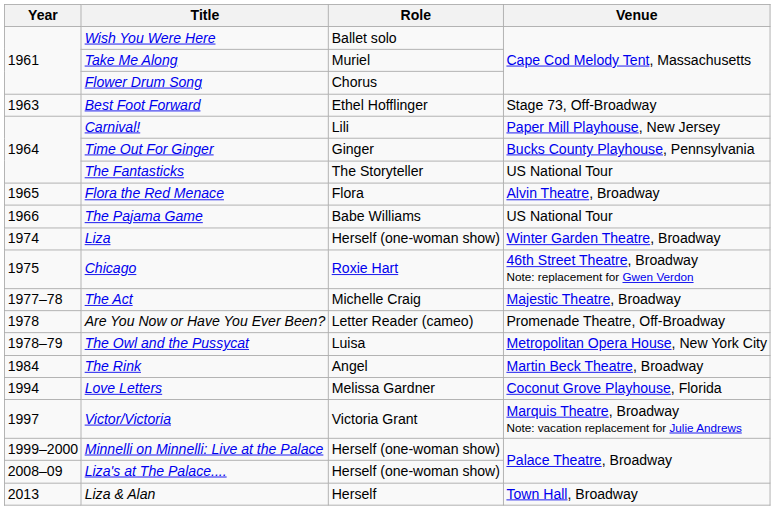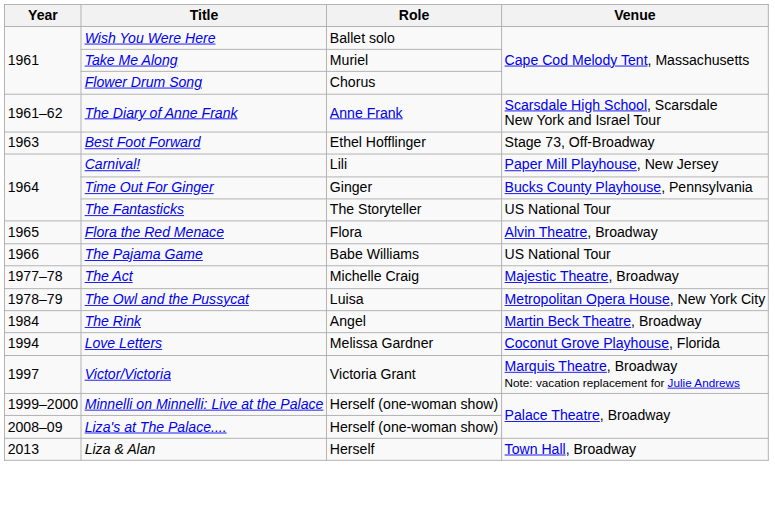 <table class="wikitable">
 <tr>
 <th>Year</th>
 <th>Title</th>
 <th>Role</th>
 <th class="unsortable">Venue</th>
 </tr>
 <tr>
 <td rowspan="3">1961</td>
 <td><em><a href='#'>Wish You Were Here</a></em></td>
 <td>Ballet solo</td>
 <td rowspan="3"><a href='#'>Cape Cod Melody Tent</a>, Massachusetts</td>
 </tr>
 <tr>
 <td><em><a href='#'>Take Me Along</a></em></td>
 <td>Muriel</td>
 </tr>
 <tr>
 <td><em><a href='#'>Flower Drum Song</a></em></td>
 <td>Chorus</td>
+</tr>
+<tr>
+<td>1961–62</td>
+<td><em><a href='#'>The Diary of Anne Frank</a></em></td>
+<td><a href='#'>Anne Frank</a></td>
+<td><a href='#'>Scarsdale High School</a>, Scarsdale <br> New York and Israel Tour</td>
 </tr>
 <tr>
 <td>1963</td>
 <td><em><a href='#'>Best Foot Forward</a></em></td>
 <td>Ethel Hofflinger</td>
 <td>Stage 73, Off-Broadway</td>
 </tr>
 <tr>
 <td rowspan="3">1964</td>
 <td><em><a href='#'>Carnival!</a></em></td>
 <td>Lili</td>
 <td><a href='#'>Paper Mill Playhouse</a>, New Jersey</td>
 </tr>
 <tr>
 <td><em><a href='#'>Time Out For Ginger</a></em></td>
 <td>Ginger</td>
 <td><a href='#'>Bucks County Playhouse</a>, Pennsylvania</td>
 </tr>
 <tr>
 <td><em><a href='#'>The Fantasticks</a></em></td>
 <td>The Storyteller</td>
 <td>US National Tour</td>
 </tr>
 <tr>
 <td>1965</td>
 <td><em><a href='#'>Flora the Red Menace</a></em></td>
 <td>Flora</td>
 <td><a href='#'>Alvin Theatre</a>, Broadway</td>
 </tr>
 <tr>
 <td>1966</td>
 <td><em><a href='#'>The Pajama Game</a></em></td>
 <td>Babe Williams</td>
 <td>US National Tour</td>
 </tr>
 <tr>
-<td>1974</td>
-<td><em><a href='#'>Liza</a></em></td>
-<td>Herself (one-woman show)</td>
-<td><a href='#'>Winter Garden Theatre</a>, Broadway</td>
-</tr>
-<tr>
-<td>1975</td>
-<td><em><a href='#'>Chicago</a></em></td>
-<td><a href='#'>Roxie Hart</a></td>
-<td><a href='#'>46th Street Theatre</a>, Broadway <br><small>Note: replacement for <a href='#'>Gwen Verdon</a></small></td>
-</tr>
-<tr>
 <td>1977–78</td>
 <td><em><a href='#'>The Act</a></em></td>
 <td>Michelle Craig</td>
 <td><a href='#'>Majestic Theatre</a>, Broadway</td>
-</tr>
-<tr>
-<td>1978</td>
-<td><em>Are You Now or Have You Ever Been?</em></td>
-<td>Letter Reader (cameo)</td>
-<td>Promenade Theatre, Off-Broadway</td>
 </tr>
 <tr>
 <td>1978–79</td>
 <td><em><a href='#'>The Owl and the Pussycat</a></em></td>
 <td>Luisa</td>
 <td><a href='#'>Metropolitan Opera House</a>, New York City</td>
 </tr>
 <tr>
 <td>1984</td>
 <td><em><a href='#'>The Rink</a></em></td>
 <td>Angel</td>
 <td><a href='#'>Martin Beck Theatre</a>, Broadway</td>
 </tr>
 <tr>
 <td>1994</td>
 <td><em><a href='#'>Love Letters</a></em></td>
 <td>Melissa Gardner</td>
 <td><a href='#'>Coconut Grove Playhouse</a>, Florida</td>
 </tr>
 <tr>
 <td>1997</td>
 <td><em><a href='#'>Victor/Victoria</a></em></td>
 <td>Victoria Grant</td>
 <td><a href='#'>Marquis Theatre</a>, Broadway<br><small>Note: vacation replacement for <a href='#'>Julie Andrews</a></small></td>
 </tr>
 <tr>
 <td>1999–2000</td>
 <td><em><a href='#'>Minnelli on Minnelli: Live at the Palace</a></em></td>
 <td>Herself (one-woman show)</td>
 <td rowspan="2"><a href='#'>Palace Theatre</a>, Broadway</td>
 </tr>
 <tr>
 <td>2008–09</td>
 <td><em><a href='#'>Liza's at The Palace....</a></em></td>
 <td>Herself (one-woman show)</td>
 </tr>
 <tr>
 <td>2013</td>
 <td><em>Liza & Alan</em></td>
 <td>Herself</td>
 <td><a href='#'>Town Hall</a>, Broadway</td>
 </tr>
 </table>
